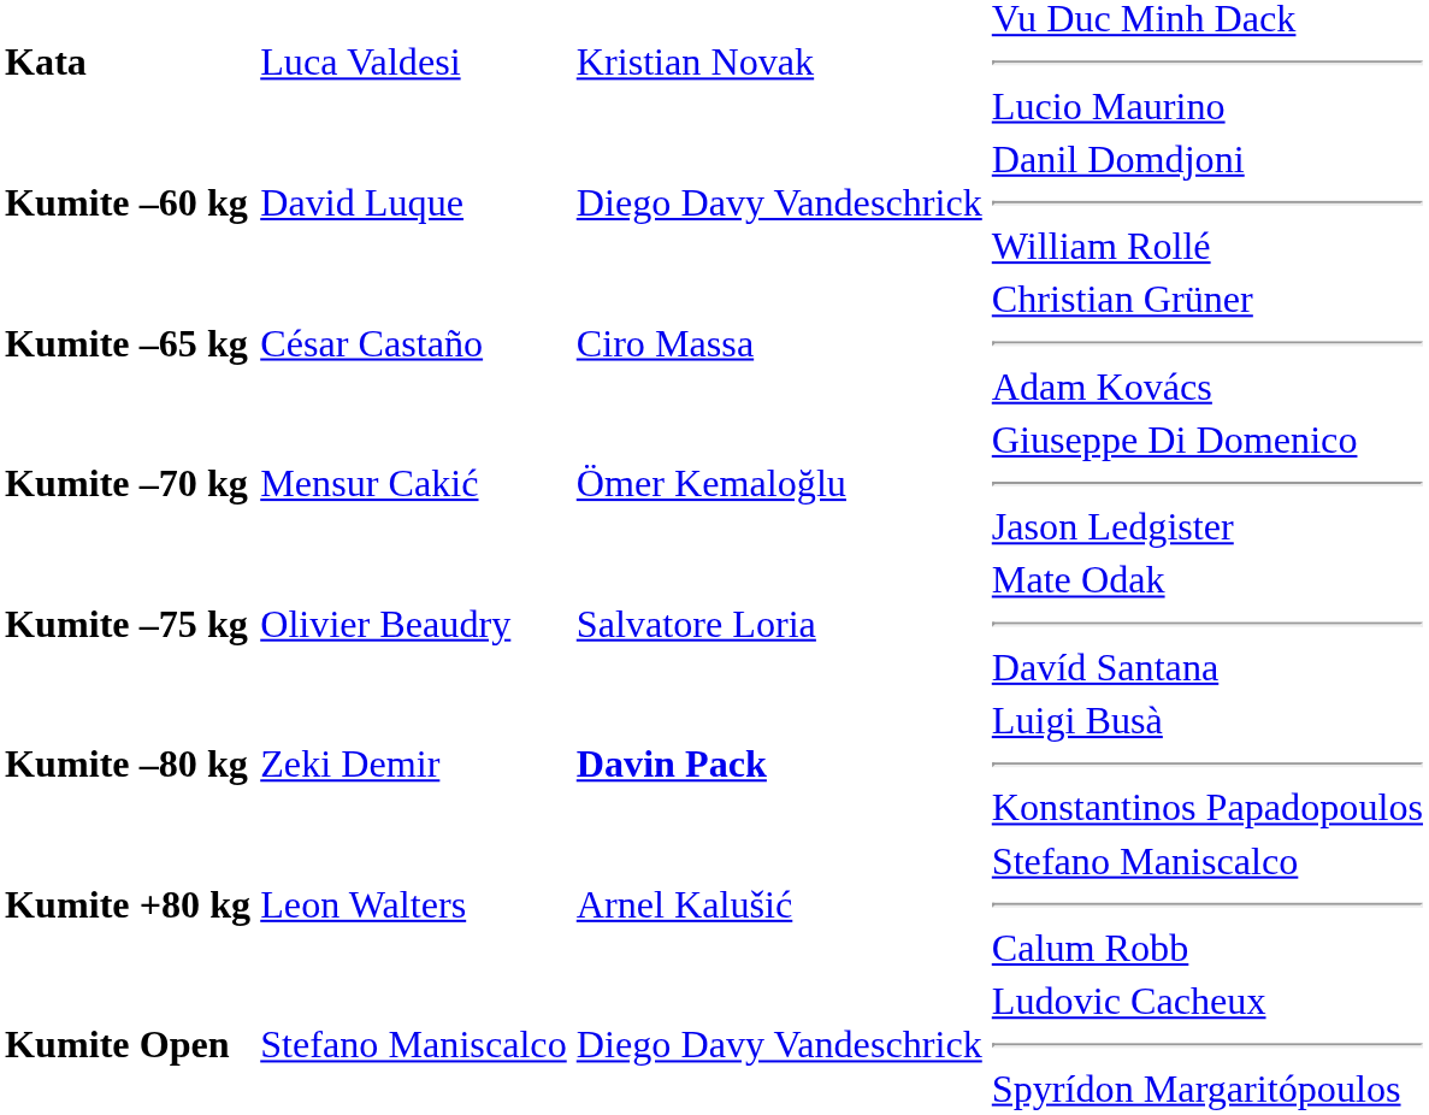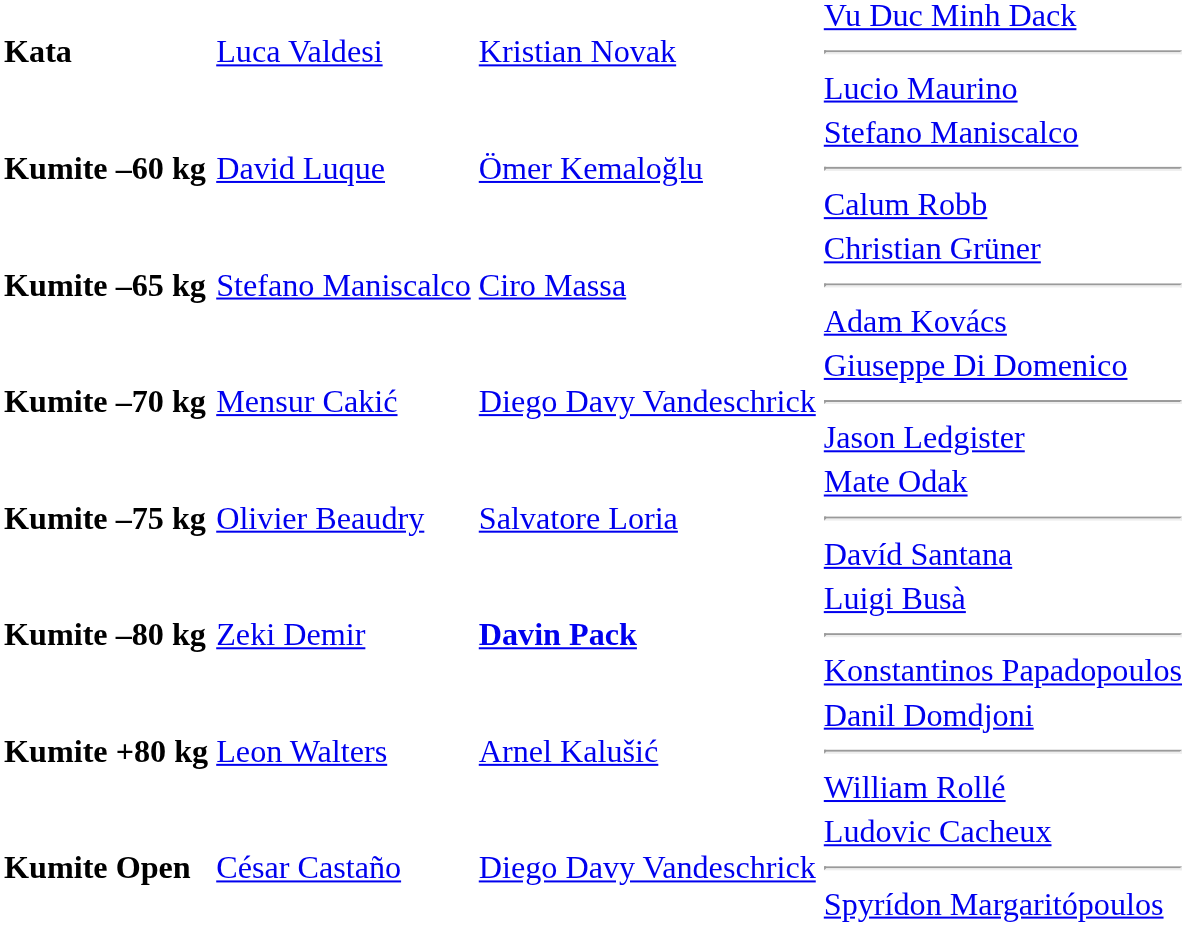 <table>
 <tr>
 <td><strong>Kata</strong></td>
 <td> <a href='#'>Luca Valdesi</a></td>
 <td> <a href='#'>Kristian Novak</a></td>
 <td> <a href='#'>Vu Duc Minh Dack</a><hr> <a href='#'>Lucio Maurino</a></td>
 </tr>
 <tr>
 <td><strong>Kumite –60 kg</strong></td>
 <td> <a href='#'>David Luque</a></td>
-<td> <a href='#'>Diego Davy Vandeschrick</a></td>
-<td> <a href='#'>Danil Domdjoni</a><hr> <a href='#'>William Rollé</a></td>
+<td> <a href='#'>Ömer Kemaloğlu</a></td>
+<td> <a href='#'>Stefano Maniscalco</a><hr> <a href='#'>Calum Robb</a></td>
 </tr>
 <tr>
 <td><strong>Kumite –65 kg</strong></td>
-<td> <a href='#'>César Castaño</a></td>
+<td> <a href='#'>Stefano Maniscalco</a></td>
 <td> <a href='#'>Ciro Massa</a></td>
 <td> <a href='#'>Christian Grüner</a><hr> <a href='#'>Adam Kovács</a></td>
 </tr>
 <tr>
 <td><strong>Kumite –70 kg</strong></td>
 <td> <a href='#'>Mensur Cakić</a></td>
-<td> <a href='#'>Ömer Kemaloğlu</a></td>
+<td> <a href='#'>Diego Davy Vandeschrick</a></td>
 <td> <a href='#'>Giuseppe Di Domenico</a><hr> <a href='#'>Jason Ledgister</a></td>
 </tr>
 <tr>
 <td><strong>Kumite –75 kg</strong></td>
 <td> <a href='#'>Olivier Beaudry</a></td>
 <td> <a href='#'>Salvatore Loria</a></td>
 <td> <a href='#'>Mate Odak</a><hr> <a href='#'>Davíd Santana</a></td>
 </tr>
 <tr>
 <td><strong>Kumite –80 kg</strong></td>
 <td> <a href='#'>Zeki Demir</a></td>
 <td><strong> <a href='#'>Davin Pack</a></strong></td>
 <td> <a href='#'>Luigi Busà</a><hr> <a href='#'>Konstantinos Papadopoulos</a></td>
 </tr>
 <tr>
 <td><strong>Kumite +80 kg</strong></td>
 <td> <a href='#'>Leon Walters</a></td>
 <td> <a href='#'>Arnel Kalušić</a></td>
-<td> <a href='#'>Stefano Maniscalco</a><hr> <a href='#'>Calum Robb</a></td>
+<td> <a href='#'>Danil Domdjoni</a><hr> <a href='#'>William Rollé</a></td>
 </tr>
 <tr>
 <td><strong>Kumite Open</strong></td>
-<td> <a href='#'>Stefano Maniscalco</a></td>
+<td> <a href='#'>César Castaño</a></td>
 <td> <a href='#'>Diego Davy Vandeschrick</a></td>
 <td> <a href='#'>Ludovic Cacheux</a><hr> <a href='#'>Spyrídon Margaritópoulos</a></td>
 </tr>
 </table>
